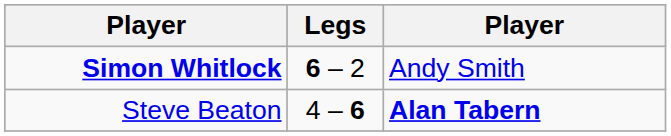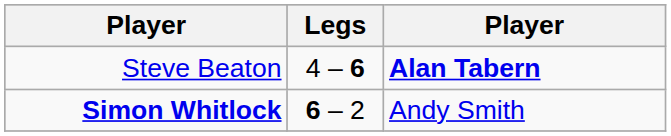 <table class=wikitable style="text-align:center">
 <tr>
 <th width=163>Player</th>
 <th width=50>Legs</th>
 <th width=163>Player</th>
 </tr>
 <tr align=left>
+<td align=right><a href='#'>Steve Beaton</a> </td>
+<td align=center>4 – <strong>6</strong></td>
+<td> <strong><a href='#'>Alan Tabern</a></strong></td>
+</tr>
+<tr align=left>
 <td align=right><strong><a href='#'>Simon Whitlock</a></strong> </td>
 <td align=center><strong>6</strong> – 2</td>
 <td> <a href='#'>Andy Smith</a></td>
 </tr>
-<tr align=left>
-<td align=right><a href='#'>Steve Beaton</a> </td>
-<td align=center>4 – <strong>6</strong></td>
-<td> <strong><a href='#'>Alan Tabern</a></strong></td>
-</tr>
 </table>
